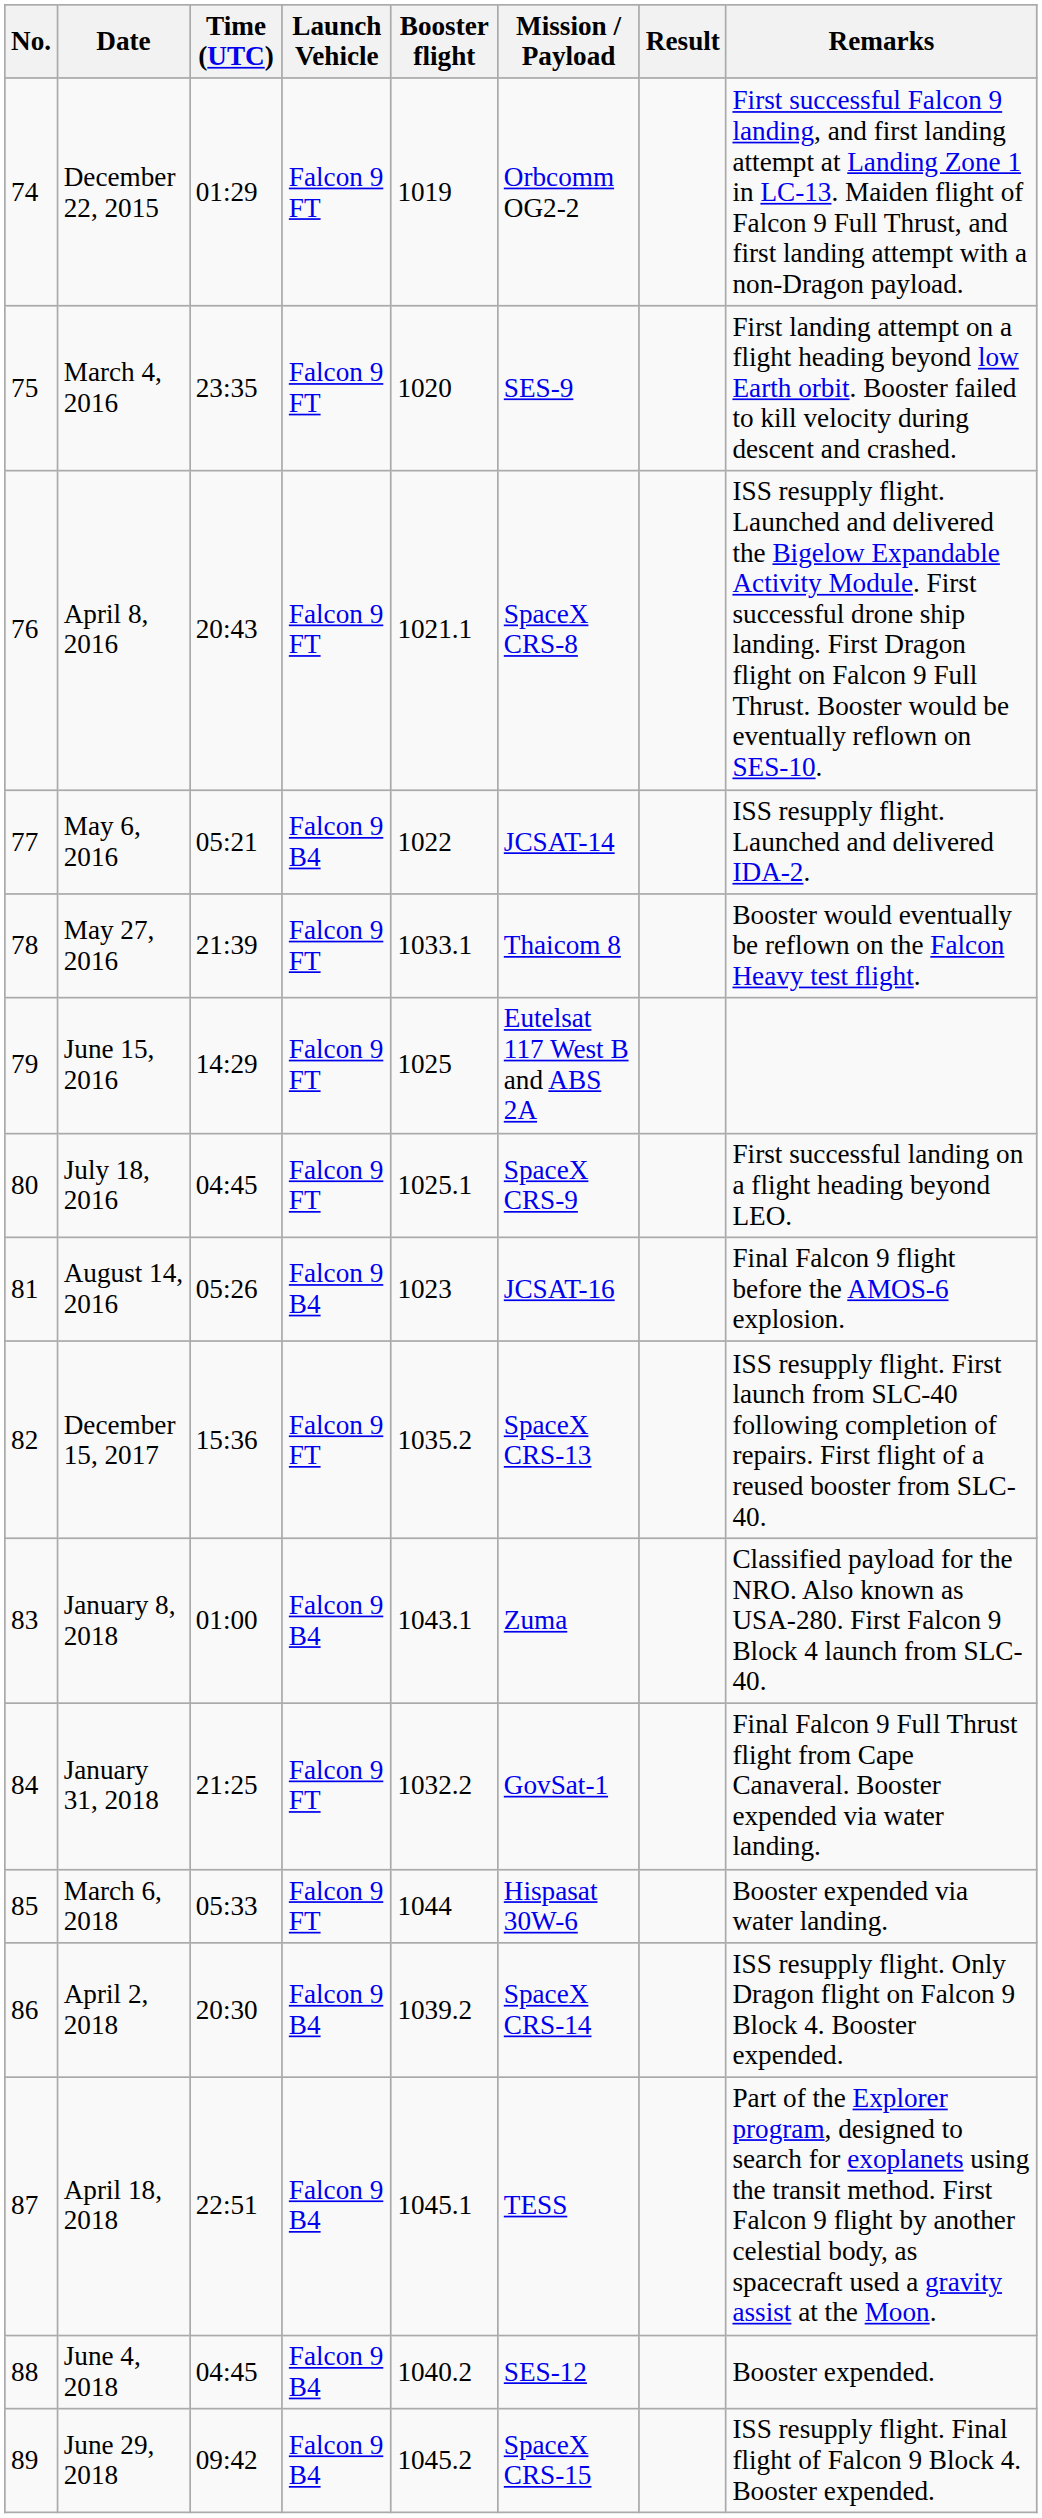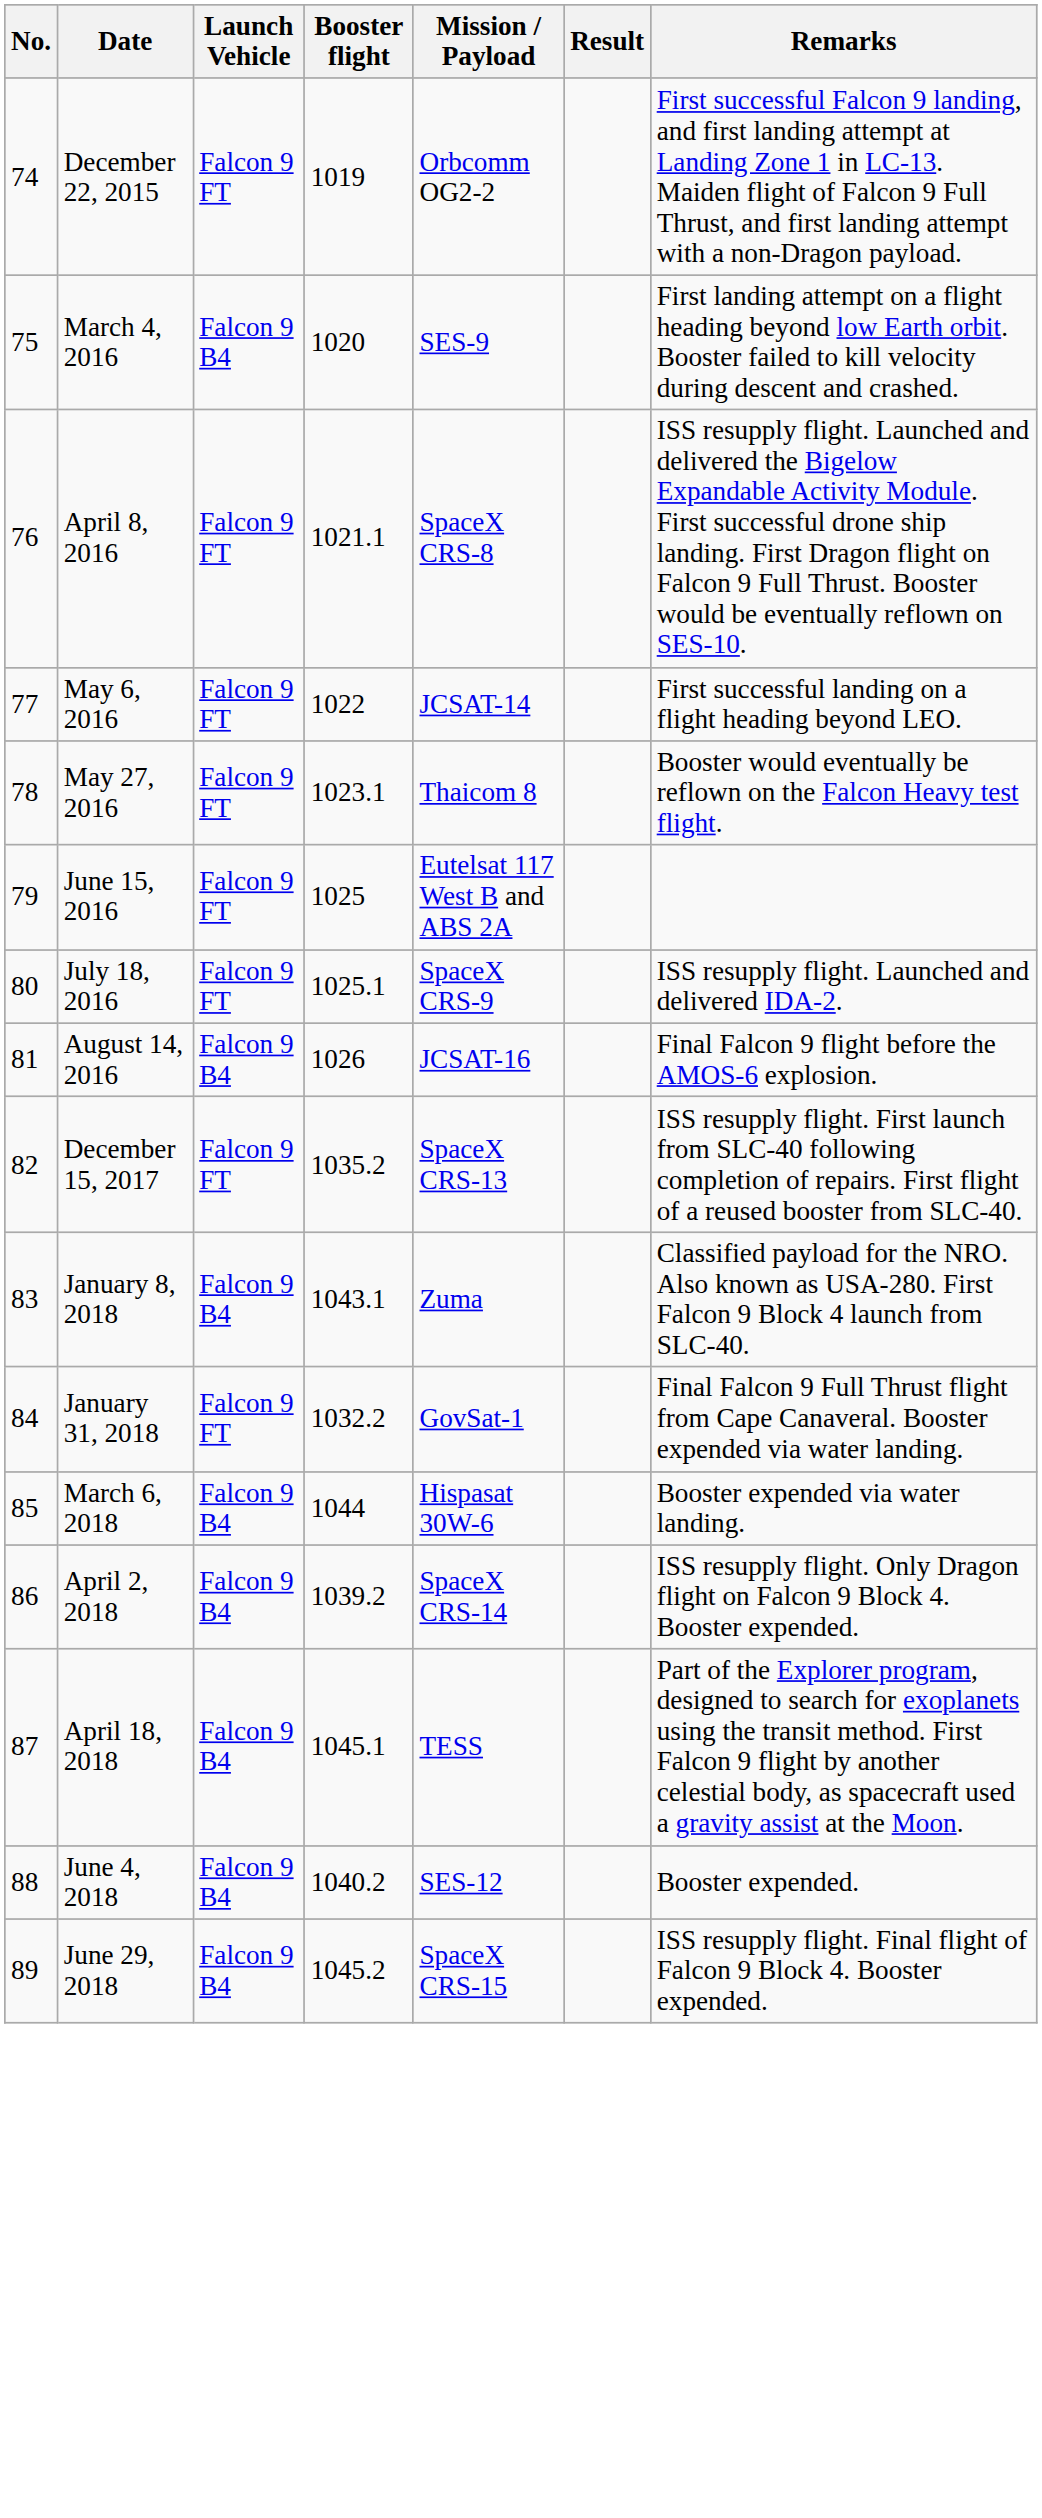 <table class="wikitable mw-collapsible mw-collapsed sticky-header">
 <tr>
 <th>No.</th>
 <th>Date</th>
-<th>Time (<a href='#'>UTC</a>)</th>
 <th>Launch Vehicle</th>
 <th>Booster flight</th>
 <th>Mission / Payload</th>
 <th>Result</th>
 <th>Remarks</th>
 </tr>
 <tr>
 <td>74</td>
 <td>December 22, 2015</td>
-<td>01:29</td>
 <td><a href='#'>Falcon 9 FT</a></td>
 <td>1019</td>
 <td><a href='#'>Orbcomm</a> OG2-2</td>
 <td></td>
 <td><a href='#'>First successful Falcon 9 landing</a>, and first landing attempt at <a href='#'>Landing Zone 1</a> in <a href='#'>LC-13</a>. Maiden flight of Falcon 9 Full Thrust, and first landing attempt with a non-Dragon payload.</td>
 </tr>
 <tr>
 <td>75</td>
 <td>March 4, 2016</td>
-<td>23:35</td>
-<td><a href='#'>Falcon 9 FT</a></td>
+<td><a href='#'>Falcon 9 B4</a></td>
 <td>1020</td>
 <td><a href='#'>SES-9</a></td>
 <td></td>
 <td>First landing attempt on a flight heading beyond <a href='#'>low Earth orbit</a>. Booster failed to kill velocity during descent and crashed.</td>
 </tr>
 <tr>
 <td>76</td>
 <td>April 8, 2016</td>
-<td>20:43</td>
 <td><a href='#'>Falcon 9 FT</a></td>
 <td>1021.1</td>
 <td><a href='#'>SpaceX CRS-8</a></td>
 <td></td>
 <td>ISS resupply flight. Launched and delivered the <a href='#'>Bigelow Expandable Activity Module</a>. First successful drone ship landing. First Dragon flight on Falcon 9 Full Thrust. Booster would be eventually reflown on <a href='#'>SES-10</a>.</td>
 </tr>
 <tr>
 <td>77</td>
 <td>May 6, 2016</td>
-<td>05:21</td>
-<td><a href='#'>Falcon 9 B4</a></td>
+<td><a href='#'>Falcon 9 FT</a></td>
 <td>1022</td>
 <td><a href='#'>JCSAT-14</a></td>
 <td></td>
-<td>ISS resupply flight. Launched and delivered <a href='#'>IDA-2</a>.</td>
+<td>First successful landing on a flight heading beyond LEO.</td>
 </tr>
 <tr>
 <td>78</td>
 <td>May 27, 2016</td>
-<td>21:39</td>
 <td><a href='#'>Falcon 9 FT</a></td>
-<td>1033.1</td>
+<td>1023.1</td>
 <td><a href='#'>Thaicom 8</a></td>
 <td></td>
 <td>Booster would eventually be reflown on the <a href='#'>Falcon Heavy test flight</a>.</td>
 </tr>
 <tr>
 <td>79</td>
 <td>June 15, 2016</td>
-<td>14:29</td>
 <td><a href='#'>Falcon 9 FT</a></td>
 <td>1025</td>
 <td><a href='#'>Eutelsat 117 West B</a> and <a href='#'>ABS 2A</a></td>
 <td></td>
 <td></td>
 </tr>
 <tr>
 <td>80</td>
 <td>July 18, 2016</td>
-<td>04:45</td>
 <td><a href='#'>Falcon 9 FT</a></td>
 <td>1025.1</td>
 <td><a href='#'>SpaceX CRS-9</a></td>
 <td></td>
-<td>First successful landing on a flight heading beyond LEO.</td>
+<td>ISS resupply flight. Launched and delivered <a href='#'>IDA-2</a>.</td>
 </tr>
 <tr>
 <td>81</td>
 <td>August 14, 2016</td>
-<td>05:26</td>
 <td><a href='#'>Falcon 9 B4</a></td>
-<td>1023</td>
+<td>1026</td>
 <td><a href='#'>JCSAT-16</a></td>
 <td></td>
 <td>Final Falcon 9 flight before the <a href='#'>AMOS-6</a> explosion.</td>
 </tr>
 <tr>
 <td>82</td>
 <td>December 15, 2017</td>
-<td>15:36</td>
 <td><a href='#'>Falcon 9 FT</a></td>
 <td>1035.2</td>
 <td><a href='#'>SpaceX CRS-13</a></td>
 <td></td>
 <td>ISS resupply flight. First launch from SLC-40 following completion of repairs. First flight of a reused booster from SLC-40.</td>
 </tr>
 <tr>
 <td>83</td>
 <td>January 8, 2018</td>
-<td>01:00</td>
 <td><a href='#'>Falcon 9 B4</a></td>
 <td>1043.1</td>
 <td><a href='#'>Zuma</a></td>
 <td></td>
 <td>Classified payload for the NRO. Also known as USA-280. First Falcon 9 Block 4 launch from SLC-40.</td>
 </tr>
 <tr>
 <td>84</td>
 <td>January 31, 2018</td>
-<td>21:25</td>
 <td><a href='#'>Falcon 9 FT</a></td>
 <td>1032.2</td>
 <td><a href='#'>GovSat-1</a></td>
 <td></td>
 <td>Final Falcon 9 Full Thrust flight from Cape Canaveral. Booster expended via water landing.</td>
 </tr>
 <tr>
 <td>85</td>
 <td>March 6, 2018</td>
-<td>05:33</td>
-<td><a href='#'>Falcon 9 FT</a></td>
+<td><a href='#'>Falcon 9 B4</a></td>
 <td>1044</td>
 <td><a href='#'>Hispasat 30W-6</a></td>
 <td></td>
 <td>Booster expended via water landing.</td>
 </tr>
 <tr>
 <td>86</td>
 <td>April 2, 2018</td>
-<td>20:30</td>
 <td><a href='#'>Falcon 9 B4</a></td>
 <td>1039.2</td>
 <td><a href='#'>SpaceX CRS-14</a></td>
 <td></td>
 <td>ISS resupply flight. Only Dragon flight on Falcon 9 Block 4. Booster expended.</td>
 </tr>
 <tr>
 <td>87</td>
 <td>April 18, 2018</td>
-<td>22:51</td>
 <td><a href='#'>Falcon 9 B4</a></td>
 <td>1045.1</td>
 <td><a href='#'>TESS</a></td>
 <td></td>
 <td>Part of the <a href='#'>Explorer program</a>, designed to search for <a href='#'>exoplanets</a> using the transit method. First Falcon 9 flight by another celestial body, as spacecraft used a <a href='#'>gravity assist</a> at the <a href='#'>Moon</a>.</td>
 </tr>
 <tr>
 <td>88</td>
 <td>June 4, 2018</td>
-<td>04:45</td>
 <td><a href='#'>Falcon 9 B4</a></td>
 <td>1040.2</td>
 <td><a href='#'>SES-12</a></td>
 <td></td>
 <td>Booster expended.</td>
 </tr>
 <tr>
 <td>89</td>
 <td>June 29, 2018</td>
-<td>09:42</td>
 <td><a href='#'>Falcon 9 B4</a></td>
 <td>1045.2</td>
 <td><a href='#'>SpaceX CRS-15</a></td>
 <td></td>
 <td>ISS resupply flight. Final flight of Falcon 9 Block 4. Booster expended.</td>
 </tr>
 </table>
